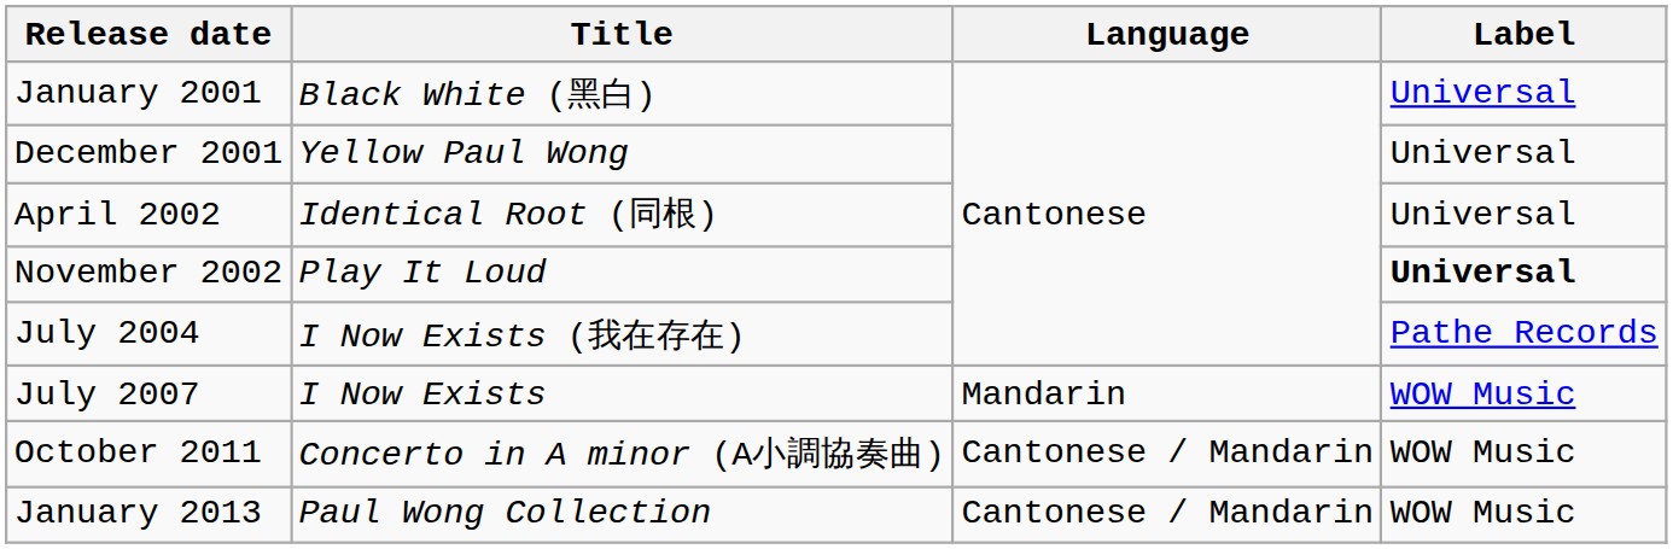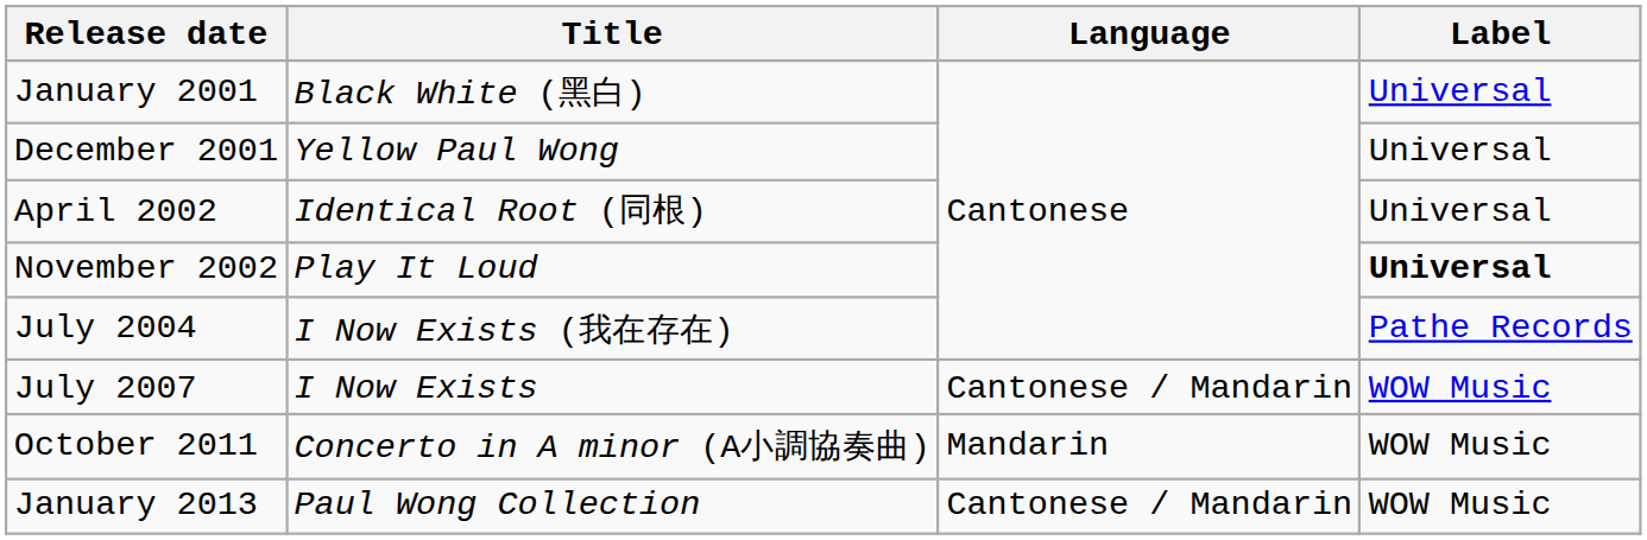 <table class="wikitable">
 <tr>
 <th>Release date</th>
 <th>Title</th>
 <th>Language</th>
 <th>Label</th>
 </tr>
 <tr>
 <td>January 2001</td>
 <td><em>Black White</em> (黑白)</td>
 <td rowspan="5">Cantonese</td>
 <td><a href='#'>Universal</a></td>
 </tr>
 <tr>
 <td>December 2001</td>
 <td><em>Yellow Paul Wong</em></td>
 <td>Universal</td>
 </tr>
 <tr>
 <td>April 2002</td>
 <td><em>Identical Root</em> (同根)</td>
 <td>Universal</td>
 </tr>
 <tr>
 <td>November 2002</td>
 <td><em>Play It Loud</em></td>
 <td><strong>Universal</strong></td>
 </tr>
 <tr>
 <td>July 2004</td>
 <td><em>I Now Exists</em> (我在存在)</td>
 <td><a href='#'>Pathe Records</a></td>
 </tr>
 <tr>
 <td>July 2007</td>
 <td><em>I Now Exists</em></td>
-<td>Mandarin</td>
+<td>Cantonese / Mandarin</td>
 <td><a href='#'>WOW Music</a></td>
 </tr>
 <tr>
 <td>October 2011</td>
 <td><em>Concerto in A minor</em> (A小調協奏曲)</td>
-<td>Cantonese / Mandarin</td>
+<td>Mandarin</td>
 <td>WOW Music</td>
 </tr>
 <tr>
 <td>January 2013</td>
 <td><em>Paul Wong Collection</em></td>
 <td>Cantonese / Mandarin</td>
 <td>WOW Music</td>
 </tr>
 </table>
